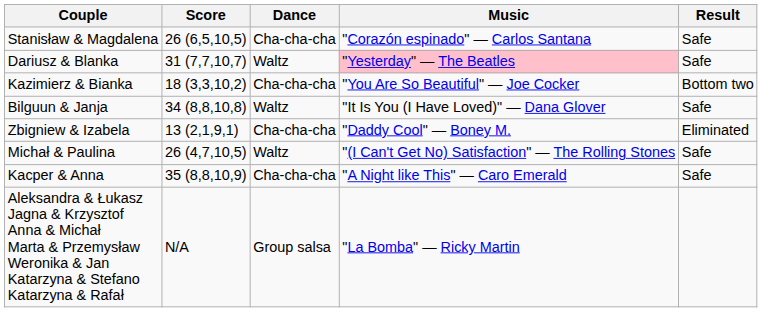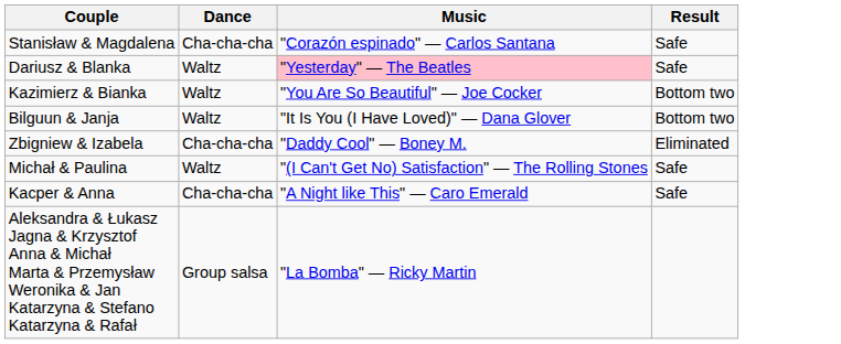 <table class="wikitable">
 <tr>
 <th>Couple</th>
-<th>Score</th>
 <th>Dance</th>
 <th>Music</th>
 <th>Result</th>
 </tr>
 <tr>
 <td>Stanisław & Magdalena</td>
-<td>26 (6,5,10,5)</td>
 <td>Cha-cha-cha</td>
 <td>"<a href='#'>Corazón espinado</a>" — <a href='#'>Carlos Santana</a></td>
 <td>Safe</td>
 </tr>
 <tr>
 <td>Dariusz & Blanka</td>
-<td>31 (7,7,10,7)</td>
 <td>Waltz</td>
 <td style="background: pink;">"<a href='#'>Yesterday</a>" — <a href='#'>The Beatles</a></td>
 <td>Safe</td>
 </tr>
 <tr>
 <td>Kazimierz & Bianka</td>
-<td>18 (3,3,10,2)</td>
-<td>Cha-cha-cha</td>
+<td>Waltz</td>
 <td>"<a href='#'>You Are So Beautiful</a>" — <a href='#'>Joe Cocker</a></td>
 <td>Bottom two</td>
 </tr>
 <tr>
 <td>Bilguun & Janja</td>
-<td>34 (8,8,10,8)</td>
 <td>Waltz</td>
 <td>"It Is You (I Have Loved)" — <a href='#'>Dana Glover</a></td>
-<td>Safe</td>
+<td>Bottom two</td>
 </tr>
 <tr>
 <td>Zbigniew & Izabela</td>
-<td>13 (2,1,9,1)</td>
 <td>Cha-cha-cha</td>
 <td>"<a href='#'>Daddy Cool</a>" — <a href='#'>Boney M.</a></td>
 <td>Eliminated</td>
 </tr>
 <tr>
 <td>Michał & Paulina</td>
-<td>26 (4,7,10,5)</td>
 <td>Waltz</td>
 <td>"<a href='#'>(I Can't Get No) Satisfaction</a>" — <a href='#'>The Rolling Stones</a></td>
 <td>Safe</td>
 </tr>
 <tr>
 <td>Kacper & Anna</td>
-<td>35 (8,8,10,9)</td>
 <td>Cha-cha-cha</td>
 <td>"<a href='#'>A Night like This</a>" — <a href='#'>Caro Emerald</a></td>
 <td>Safe</td>
 </tr>
 <tr>
 <td>Aleksandra & Łukasz<br>Jagna & Krzysztof<br>Anna & Michał<br>Marta & Przemysław<br>Weronika & Jan<br>Katarzyna & Stefano<br>Katarzyna & Rafał<br></td>
-<td>N/A</td>
 <td>Group salsa</td>
 <td>"<a href='#'>La Bomba</a>" — <a href='#'>Ricky Martin</a></td>
 <td></td>
 </tr>
 </table>
